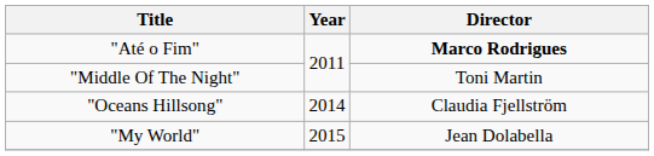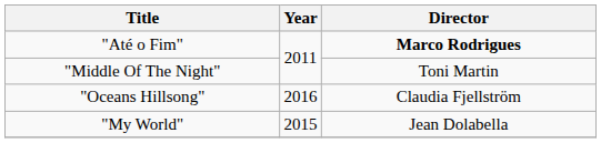 <table class="wikitable plainrowheaders" style="text-align:center;">
 <tr>
 <th scope="col" style="width:16em;">Title</th>
 <th scope="col">Year</th>
 <th scope="col" style="width:16em;">Director</th>
 </tr>
 <tr>
 <td>"Até o Fim"</td>
 <td rowspan=2>2011</td>
 <td><strong>Marco Rodrigues</strong></td>
 </tr>
 <tr>
 <td>"Middle Of The Night"</td>
 <td>Toni Martin</td>
 </tr>
 <tr>
 <td>"Oceans Hillsong"</td>
-<td>2014</td>
+<td>2016</td>
 <td>Claudia Fjellström</td>
 </tr>
 <tr>
 <td>"My World"</td>
 <td>2015</td>
 <td>Jean Dolabella</td>
 </tr>
 <tr>
 </tr>
 </table>
